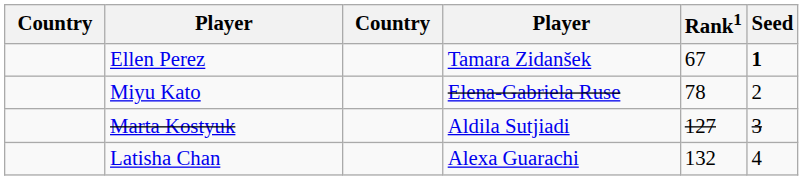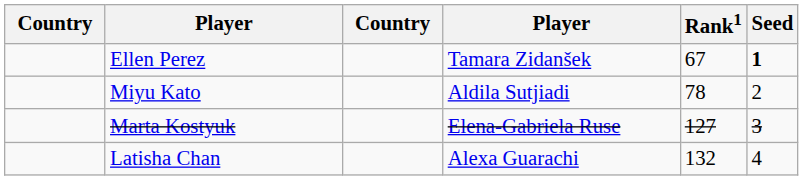 <table class="sortable wikitable">
 <tr>
 <th style="width:70px;">Country</th>
 <th style="width:175px;">Player</th>
 <th style="width:70px;">Country</th>
 <th style="width:175px;">Player</th>
 <th>Rank<sup>1</sup></th>
 <th>Seed</th>
 </tr>
 <tr>
 <td></td>
 <td><a href='#'>Ellen Perez</a></td>
 <td></td>
 <td><a href='#'>Tamara Zidanšek</a></td>
 <td>67</td>
 <td><strong>1</strong></td>
 </tr>
 <tr>
 <td></td>
 <td><a href='#'>Miyu Kato</a></td>
 <td></td>
-<td><s><a href='#'>Elena-Gabriela Ruse</a></s></td>
+<td><a href='#'>Aldila Sutjiadi</a></td>
 <td>78</td>
 <td>2</td>
 </tr>
 <tr>
 <td><s></s></td>
 <td><s><a href='#'>Marta Kostyuk</a></s></td>
 <td><s></s></td>
-<td><a href='#'>Aldila Sutjiadi</a></td>
+<td><s><a href='#'>Elena-Gabriela Ruse</a></s></td>
 <td><s>127</s></td>
 <td><s>3</s></td>
 </tr>
 <tr>
 <td></td>
 <td><a href='#'>Latisha Chan</a></td>
 <td></td>
 <td><a href='#'>Alexa Guarachi</a></td>
 <td>132</td>
 <td>4</td>
 </tr>
 </table>
